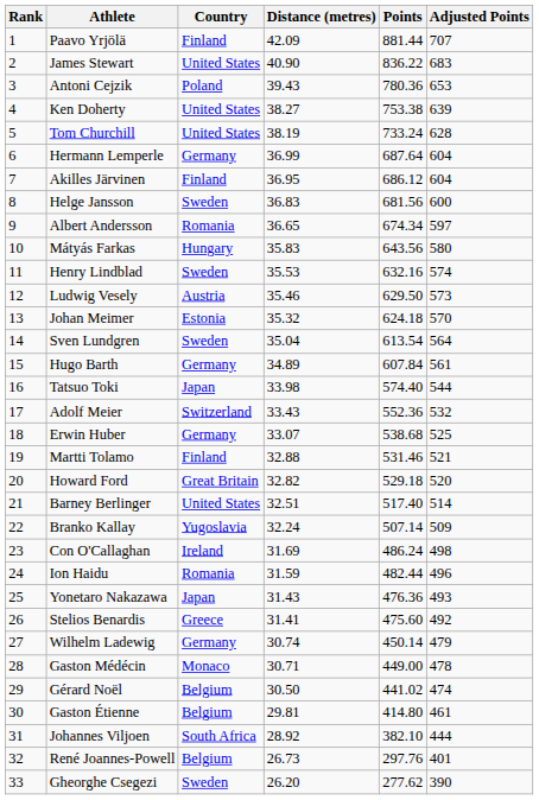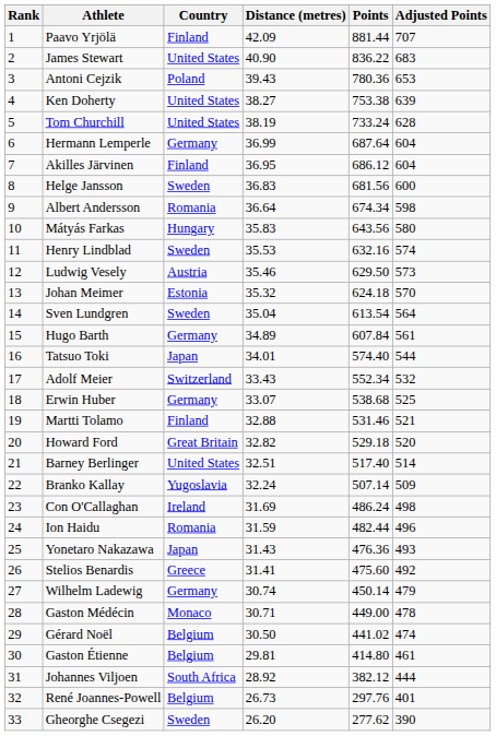 <table class="wikitable">
 <tr>
 <th>Rank</th>
 <th>Athlete</th>
 <th>Country</th>
 <th>Distance (metres)</th>
 <th>Points</th>
 <th>Adjusted Points</th>
 </tr>
 <tr>
 <td>1</td>
 <td>Paavo Yrjölä</td>
 <td><a href='#'>Finland</a></td>
 <td>42.09</td>
 <td>881.44</td>
 <td>707</td>
 </tr>
 <tr>
 <td>2</td>
 <td>James Stewart</td>
 <td><a href='#'>United States</a></td>
 <td>40.90</td>
 <td>836.22</td>
 <td>683</td>
 </tr>
 <tr>
 <td>3</td>
 <td>Antoni Cejzik</td>
 <td><a href='#'>Poland</a></td>
 <td>39.43</td>
 <td>780.36</td>
 <td>653</td>
 </tr>
 <tr>
 <td>4</td>
 <td>Ken Doherty</td>
 <td><a href='#'>United States</a></td>
 <td>38.27</td>
 <td>753.38</td>
 <td>639</td>
 </tr>
 <tr>
 <td>5</td>
 <td><a href='#'>Tom Churchill</a></td>
 <td><a href='#'>United States</a></td>
 <td>38.19</td>
 <td>733.24</td>
 <td>628</td>
 </tr>
 <tr>
 <td>6</td>
 <td>Hermann Lemperle</td>
 <td><a href='#'>Germany</a></td>
 <td>36.99</td>
 <td>687.64</td>
 <td>604</td>
 </tr>
 <tr>
 <td>7</td>
 <td>Akilles Järvinen</td>
 <td><a href='#'>Finland</a></td>
 <td>36.95</td>
 <td>686.12</td>
 <td>604</td>
 </tr>
 <tr>
 <td>8</td>
 <td>Helge Jansson</td>
 <td><a href='#'>Sweden</a></td>
 <td>36.83</td>
 <td>681.56</td>
 <td>600</td>
 </tr>
 <tr>
 <td>9</td>
 <td>Albert Andersson</td>
 <td><a href='#'>Romania</a></td>
-<td>36.65</td>
+<td>36.64</td>
 <td>674.34</td>
-<td>597</td>
+<td>598</td>
 </tr>
 <tr>
 <td>10</td>
 <td>Mátyás Farkas</td>
 <td><a href='#'>Hungary</a></td>
 <td>35.83</td>
 <td>643.56</td>
 <td>580</td>
 </tr>
 <tr>
 <td>11</td>
 <td>Henry Lindblad</td>
 <td><a href='#'>Sweden</a></td>
 <td>35.53</td>
 <td>632.16</td>
 <td>574</td>
 </tr>
 <tr>
 <td>12</td>
 <td>Ludwig Vesely</td>
 <td><a href='#'>Austria</a></td>
 <td>35.46</td>
 <td>629.50</td>
 <td>573</td>
 </tr>
 <tr>
 <td>13</td>
 <td>Johan Meimer</td>
 <td><a href='#'>Estonia</a></td>
 <td>35.32</td>
 <td>624.18</td>
 <td>570</td>
 </tr>
 <tr>
 <td>14</td>
 <td>Sven Lundgren</td>
 <td><a href='#'>Sweden</a></td>
 <td>35.04</td>
 <td>613.54</td>
 <td>564</td>
 </tr>
 <tr>
 <td>15</td>
 <td>Hugo Barth</td>
 <td><a href='#'>Germany</a></td>
 <td>34.89</td>
 <td>607.84</td>
 <td>561</td>
 </tr>
 <tr>
 <td>16</td>
 <td>Tatsuo Toki</td>
 <td><a href='#'>Japan</a></td>
-<td>33.98</td>
+<td>34.01</td>
 <td>574.40</td>
 <td>544</td>
 </tr>
 <tr>
 <td>17</td>
 <td>Adolf Meier</td>
 <td><a href='#'>Switzerland</a></td>
 <td>33.43</td>
-<td>552.36</td>
+<td>552.34</td>
 <td>532</td>
 </tr>
 <tr>
 <td>18</td>
 <td>Erwin Huber</td>
 <td><a href='#'>Germany</a></td>
 <td>33.07</td>
 <td>538.68</td>
 <td>525</td>
 </tr>
 <tr>
 <td>19</td>
 <td>Martti Tolamo</td>
 <td><a href='#'>Finland</a></td>
 <td>32.88</td>
 <td>531.46</td>
 <td>521</td>
 </tr>
 <tr>
 <td>20</td>
 <td>Howard Ford</td>
 <td><a href='#'>Great Britain</a></td>
 <td>32.82</td>
 <td>529.18</td>
 <td>520</td>
 </tr>
 <tr>
 <td>21</td>
 <td>Barney Berlinger</td>
 <td><a href='#'>United States</a></td>
 <td>32.51</td>
 <td>517.40</td>
 <td>514</td>
 </tr>
 <tr>
 <td>22</td>
 <td>Branko Kallay</td>
 <td><a href='#'>Yugoslavia</a></td>
 <td>32.24</td>
 <td>507.14</td>
 <td>509</td>
 </tr>
 <tr>
 <td>23</td>
 <td>Con O'Callaghan</td>
 <td><a href='#'>Ireland</a></td>
 <td>31.69</td>
 <td>486.24</td>
 <td>498</td>
 </tr>
 <tr>
 <td>24</td>
 <td>Ion Haidu</td>
 <td><a href='#'>Romania</a></td>
 <td>31.59</td>
 <td>482.44</td>
 <td>496</td>
 </tr>
 <tr>
 <td>25</td>
 <td>Yonetaro Nakazawa</td>
 <td><a href='#'>Japan</a></td>
 <td>31.43</td>
 <td>476.36</td>
 <td>493</td>
 </tr>
 <tr>
 <td>26</td>
 <td>Stelios Benardis</td>
 <td><a href='#'>Greece</a></td>
 <td>31.41</td>
 <td>475.60</td>
 <td>492</td>
 </tr>
 <tr>
 <td>27</td>
 <td>Wilhelm Ladewig</td>
 <td><a href='#'>Germany</a></td>
 <td>30.74</td>
 <td>450.14</td>
 <td>479</td>
 </tr>
 <tr>
 <td>28</td>
 <td>Gaston Médécin</td>
 <td><a href='#'>Monaco</a></td>
 <td>30.71</td>
 <td>449.00</td>
 <td>478</td>
 </tr>
 <tr>
 <td>29</td>
 <td>Gérard Noël</td>
 <td><a href='#'>Belgium</a></td>
 <td>30.50</td>
 <td>441.02</td>
 <td>474</td>
 </tr>
 <tr>
 <td>30</td>
 <td>Gaston Étienne</td>
 <td><a href='#'>Belgium</a></td>
 <td>29.81</td>
 <td>414.80</td>
 <td>461</td>
 </tr>
 <tr>
 <td>31</td>
 <td>Johannes Viljoen</td>
 <td><a href='#'>South Africa</a></td>
 <td>28.92</td>
-<td>382.10</td>
+<td>382.12</td>
 <td>444</td>
 </tr>
 <tr>
 <td>32</td>
 <td>René Joannes-Powell</td>
 <td><a href='#'>Belgium</a></td>
 <td>26.73</td>
 <td>297.76</td>
 <td>401</td>
 </tr>
 <tr>
 <td>33</td>
 <td>Gheorghe Csegezi</td>
 <td><a href='#'>Sweden</a></td>
 <td>26.20</td>
 <td>277.62</td>
 <td>390</td>
 </tr>
 </table>
